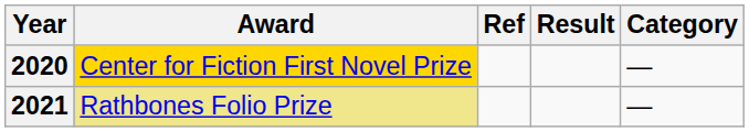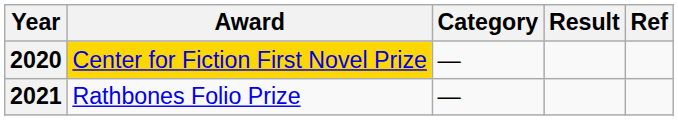 <table class="wikitable">
 <tr>
 <th>Year</th>
 <th>Award</th>
+<th>Category</th>
+<th>Result</th>
 <th>Ref</th>
-<th>Result</th>
-<th>Category</th>
 </tr>
 <tr>
 <th>2020</th>
 <td style="background: gold;"><a href='#'>Center for Fiction First Novel Prize</a></td>
+<td>—</td>
 <td></td>
 <td></td>
-<td>—</td>
 </tr>
 <tr>
 <th>2021</th>
-<td style="background: khaki;"><a href='#'>Rathbones Folio Prize</a></td>
+<td><a href='#'>Rathbones Folio Prize</a></td>
+<td>—</td>
 <td></td>
 <td></td>
-<td>—</td>
 </tr>
 </table>
